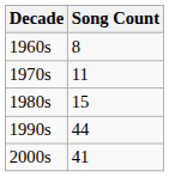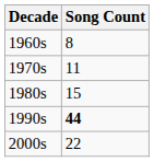 <table class="wikitable">
 <tr>
 <th>Decade</th>
 <th>Song Count</th>
 </tr>
 <tr>
 <td>1960s</td>
 <td>8</td>
 </tr>
 <tr>
 <td>1970s</td>
 <td>11</td>
 </tr>
 <tr>
 <td>1980s</td>
 <td>15</td>
 </tr>
 <tr>
 <td>1990s</td>
-<td>44</td>
+<td><strong>44</strong></td>
 </tr>
 <tr>
 <td>2000s</td>
-<td>41</td>
+<td>22</td>
 </tr>
 </table>
